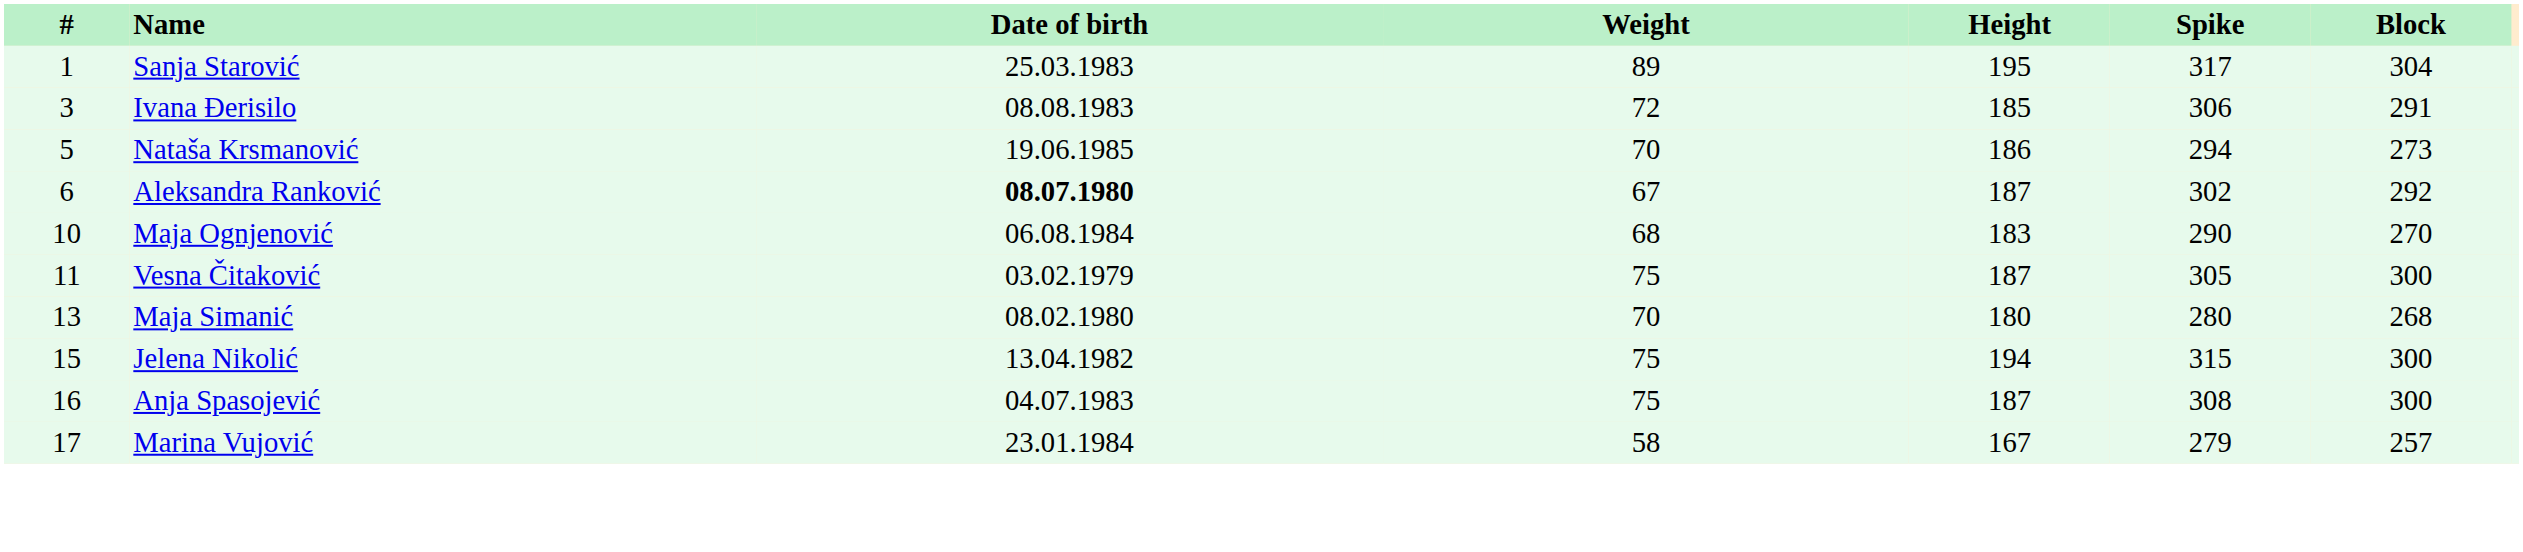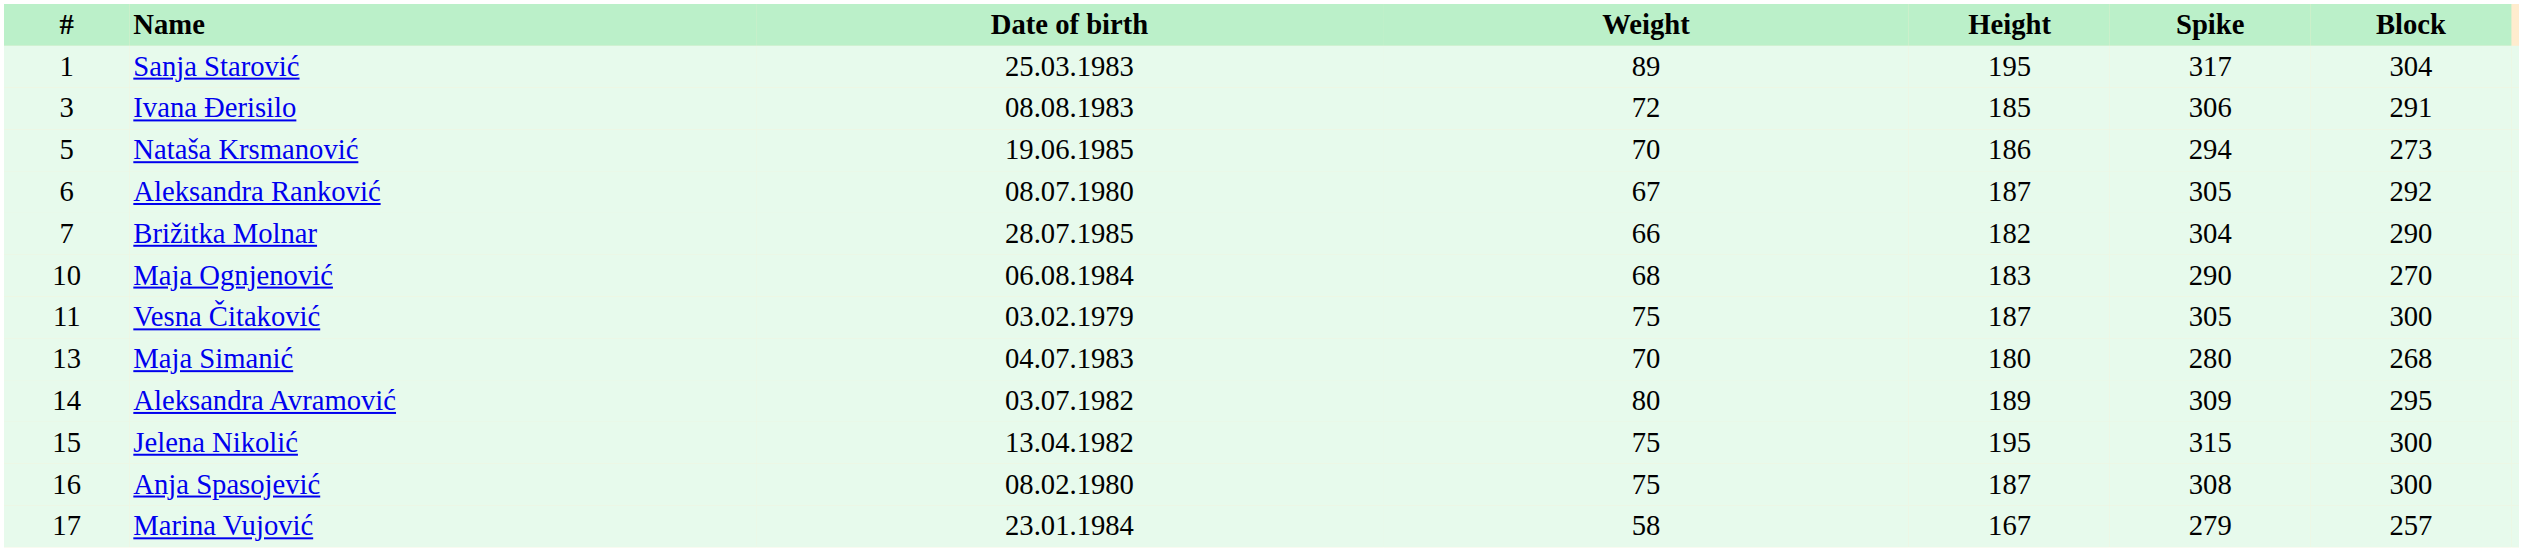 <table border=0 cellpadding=2 cellspacing=0  |- bgcolor=#FFECCE style="text-align:center; font-size:90%;" width=100%>
 <tr bgcolor=#BBF0C9>
 <th width=5%>#</th>
 <th width=25% align=left>Name</th>
 <th width=25%>Date of birth</th>
 <th width=21%>Weight</th>
 <th width=8%>Height</th>
 <th width=8%>Spike</th>
 <th width=8%>Block</th>
 </tr>
 <tr bgcolor=#E7FAEC>
 <td>1</td>
 <td align=left><a href='#'>Sanja Starović</a></td>
 <td>25.03.1983</td>
 <td>89</td>
 <td>195</td>
 <td>317</td>
 <td>304</td>
 <td></td>
 </tr>
 <tr bgcolor=#E7FAEC>
 <td>3</td>
 <td align=left><a href='#'>Ivana Đerisilo</a></td>
 <td>08.08.1983</td>
 <td>72</td>
 <td>185</td>
 <td>306</td>
 <td>291</td>
 <td></td>
 </tr>
 <tr bgcolor=#E7FAEC>
 <td>5</td>
 <td align=left><a href='#'>Nataša Krsmanović</a></td>
 <td>19.06.1985</td>
 <td>70</td>
 <td>186</td>
 <td>294</td>
 <td>273</td>
 <td></td>
 </tr>
 <tr bgcolor=#E7FAEC>
 <td>6</td>
 <td align=left><a href='#'>Aleksandra Ranković</a></td>
-<td><strong>08.07.1980</strong></td>
+<td>08.07.1980</td>
 <td>67</td>
 <td>187</td>
-<td>302</td>
+<td>305</td>
 <td>292</td>
+<td></td>
+</tr>
+<tr bgcolor=#E7FAEC>
+<td>7</td>
+<td align=left><a href='#'>Brižitka Molnar</a></td>
+<td>28.07.1985</td>
+<td>66</td>
+<td>182</td>
+<td>304</td>
+<td>290</td>
 <td></td>
 </tr>
 <tr bgcolor=#E7FAEC>
 <td>10</td>
 <td align=left><a href='#'>Maja Ognjenović</a></td>
 <td>06.08.1984</td>
 <td>68</td>
 <td>183</td>
 <td>290</td>
 <td>270</td>
 <td></td>
 </tr>
 <tr bgcolor=#E7FAEC>
 <td>11</td>
 <td align=left><a href='#'>Vesna Čitaković</a></td>
 <td>03.02.1979</td>
 <td>75</td>
 <td>187</td>
 <td>305</td>
 <td>300</td>
 <td></td>
 </tr>
 <tr bgcolor=#E7FAEC>
 <td>13</td>
 <td align=left><a href='#'>Maja Simanić</a></td>
-<td>08.02.1980</td>
+<td>04.07.1983</td>
 <td>70</td>
 <td>180</td>
 <td>280</td>
 <td>268</td>
 <td></td>
 </tr>
 <tr bgcolor=#E7FAEC>
+<td>14</td>
+<td align=left><a href='#'>Aleksandra Avramović</a></td>
+<td>03.07.1982</td>
+<td>80</td>
+<td>189</td>
+<td>309</td>
+<td>295</td>
+<td></td>
+</tr>
+<tr bgcolor=#E7FAEC>
 <td>15</td>
 <td align=left><a href='#'>Jelena Nikolić</a></td>
 <td>13.04.1982</td>
 <td>75</td>
-<td>194</td>
+<td>195</td>
 <td>315</td>
 <td>300</td>
 <td></td>
 </tr>
 <tr bgcolor=#E7FAEC>
 <td>16</td>
 <td align=left><a href='#'>Anja Spasojević</a></td>
-<td>04.07.1983</td>
+<td>08.02.1980</td>
 <td>75</td>
 <td>187</td>
 <td>308</td>
 <td>300</td>
 <td></td>
 </tr>
 <tr bgcolor=#E7FAEC>
 <td>17</td>
 <td align=left><a href='#'>Marina Vujović</a></td>
 <td>23.01.1984</td>
 <td>58</td>
 <td>167</td>
 <td>279</td>
 <td>257</td>
 <td></td>
 </tr>
 </table>
